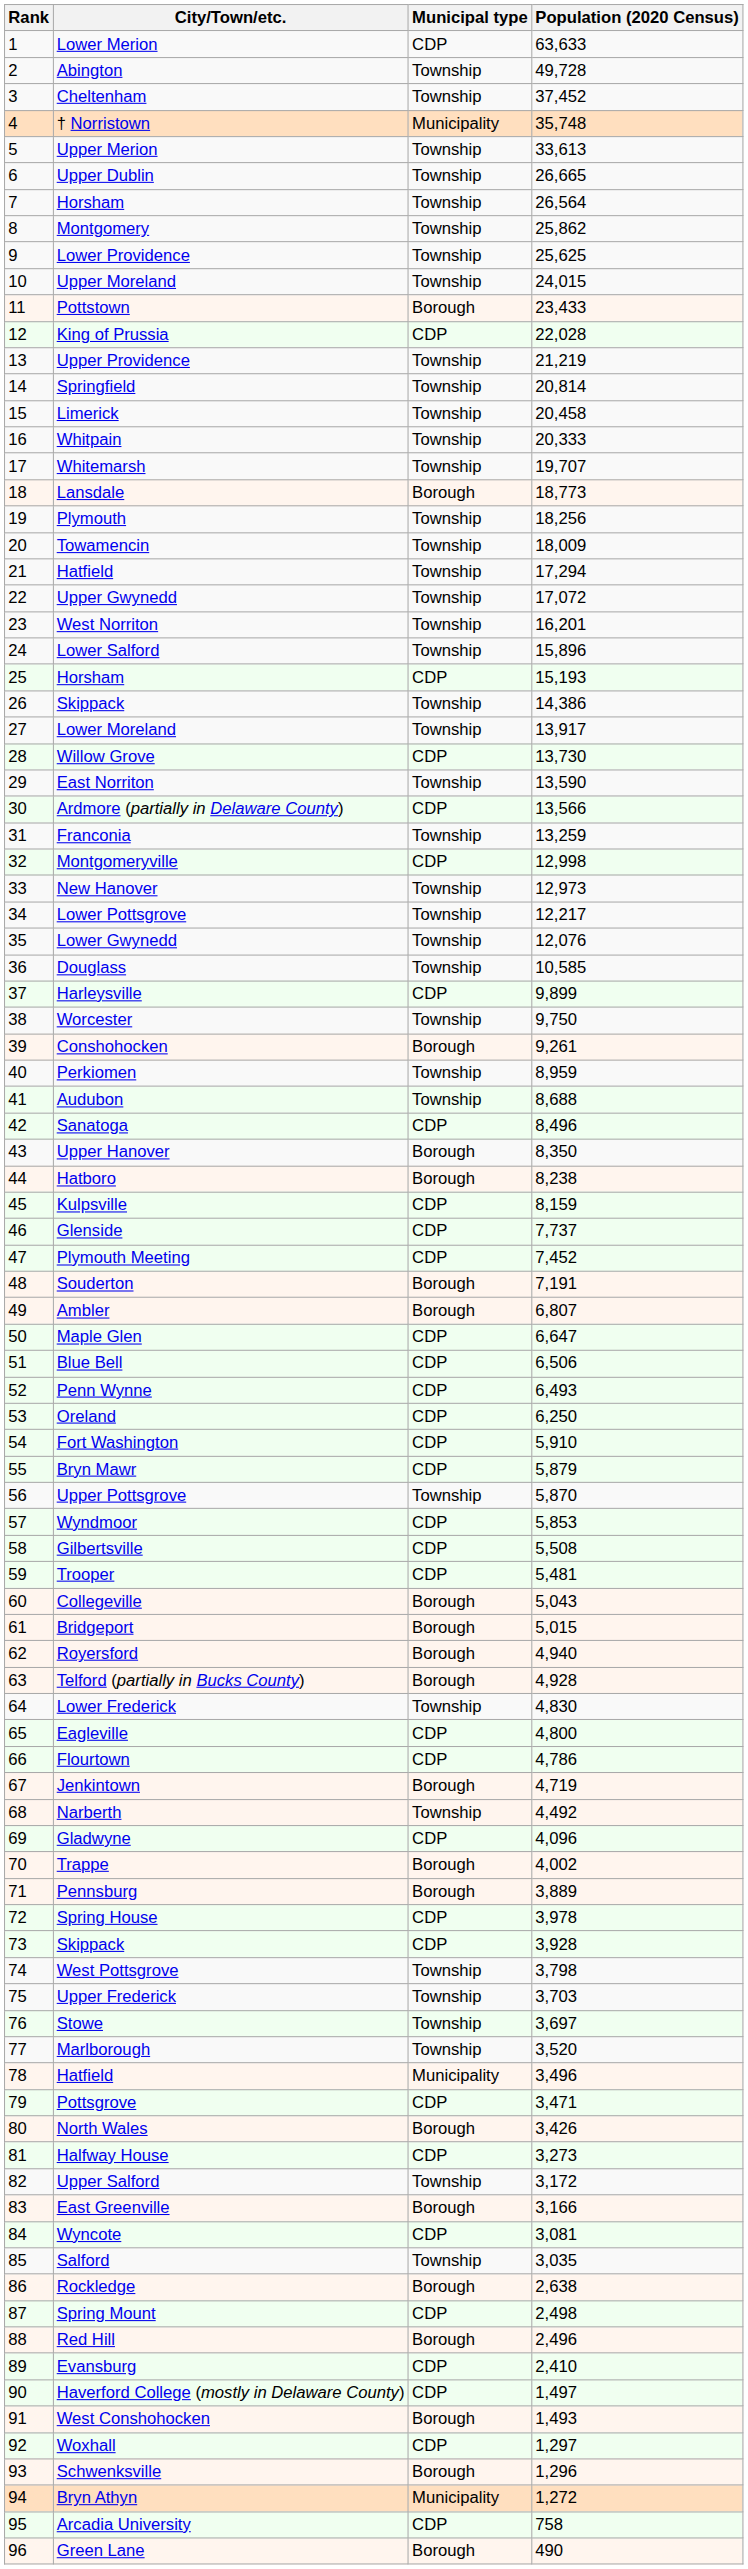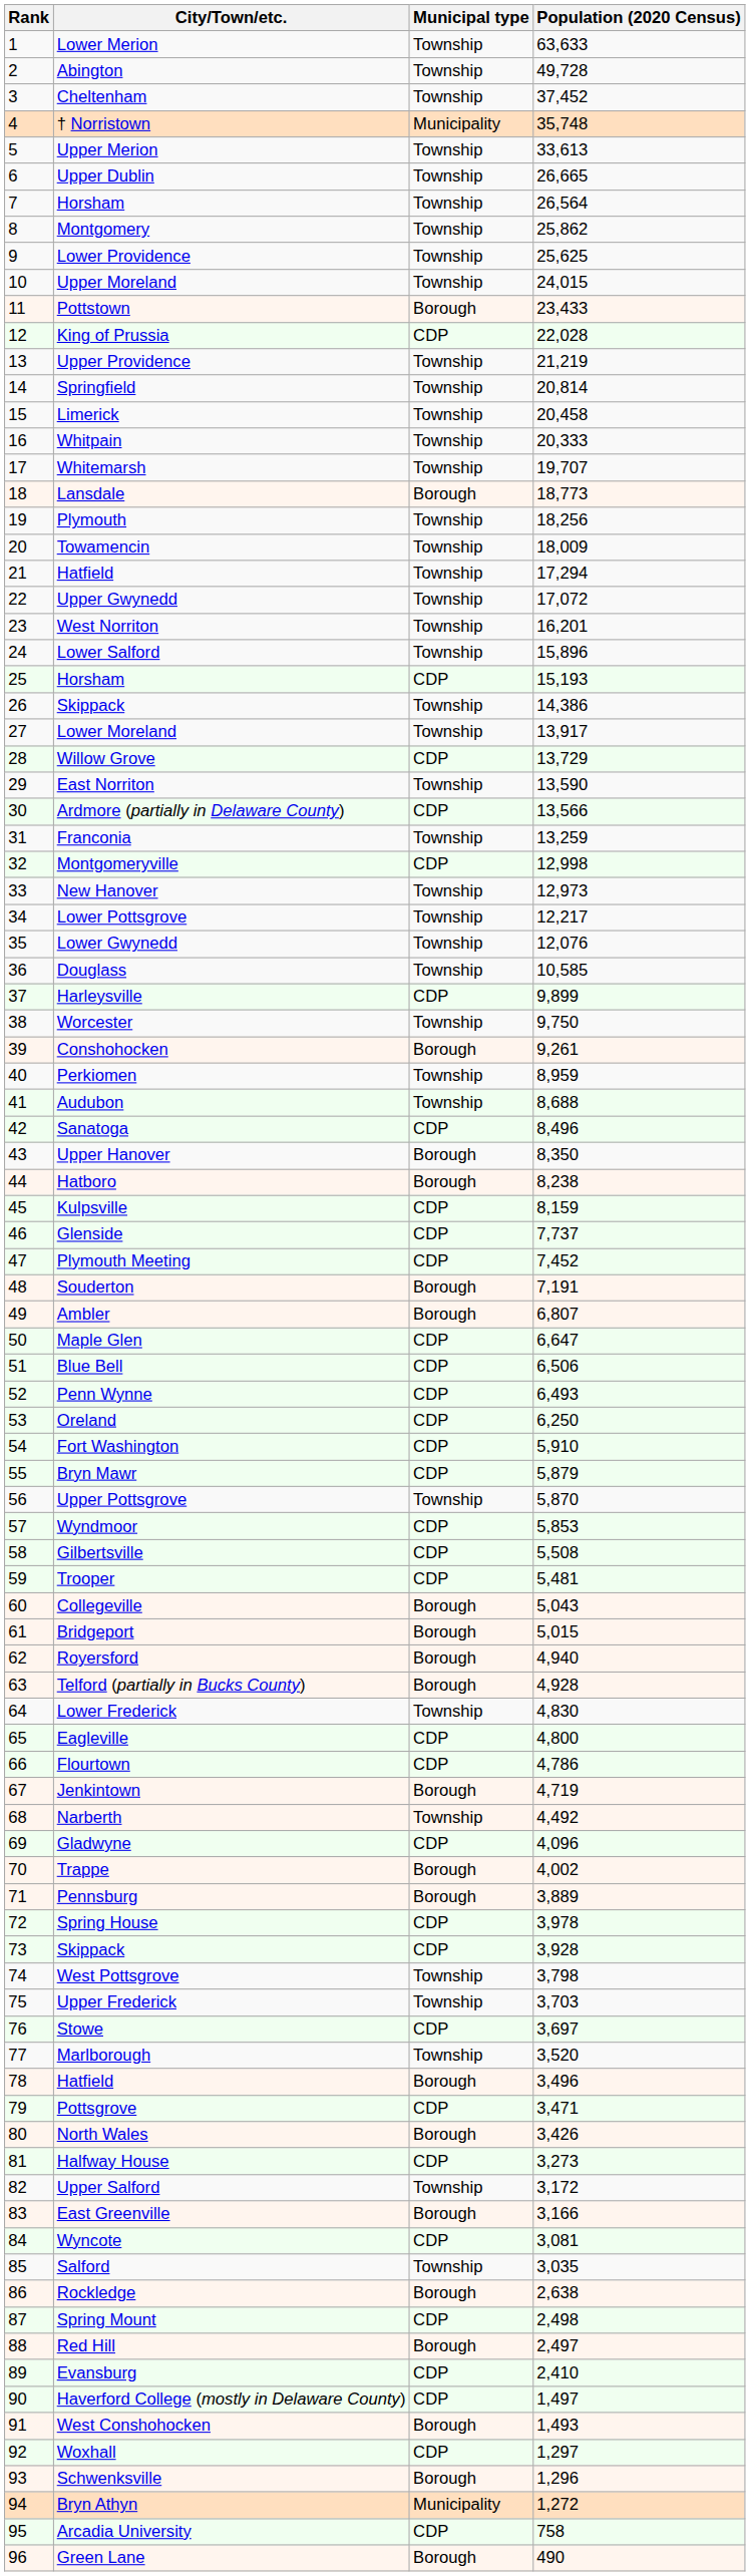 <table class="wikitable sortable">
 <tr>
 <th>Rank</th>
 <th>City/Town/etc.</th>
 <th>Municipal type</th>
 <th>Population (2020 Census)</th>
 </tr>
 <tr>
 <td>1</td>
 <td><a href='#'>Lower Merion</a></td>
-<td>CDP</td>
+<td>Township</td>
 <td>63,633</td>
 </tr>
 <tr>
 <td>2</td>
 <td><a href='#'>Abington</a></td>
 <td>Township</td>
 <td>49,728</td>
 </tr>
 <tr>
 <td>3</td>
 <td><a href='#'>Cheltenham</a></td>
 <td>Township</td>
 <td>37,452</td>
 </tr>
 <tr style="background-color:#FFDFBF;">
 <td>4</td>
 <td>† <a href='#'>Norristown</a></td>
 <td>Municipality</td>
 <td>35,748</td>
 </tr>
 <tr>
 <td>5</td>
 <td><a href='#'>Upper Merion</a></td>
 <td>Township</td>
 <td>33,613</td>
 </tr>
 <tr>
 <td>6</td>
 <td><a href='#'>Upper Dublin</a></td>
 <td>Township</td>
 <td>26,665</td>
 </tr>
 <tr>
 <td>7</td>
 <td><a href='#'>Horsham</a></td>
 <td>Township</td>
 <td>26,564</td>
 </tr>
 <tr>
 <td>8</td>
 <td><a href='#'>Montgomery</a></td>
 <td>Township</td>
 <td>25,862</td>
 </tr>
 <tr>
 <td>9</td>
 <td><a href='#'>Lower Providence</a></td>
 <td>Township</td>
 <td>25,625</td>
 </tr>
 <tr>
 <td>10</td>
 <td><a href='#'>Upper Moreland</a></td>
 <td>Township</td>
 <td>24,015</td>
 </tr>
 <tr style="background-color:#FFF5EE;">
 <td>11</td>
 <td><a href='#'>Pottstown</a></td>
 <td>Borough</td>
 <td>23,433</td>
 </tr>
 <tr style="background-color:#F0FFF0;">
 <td>12</td>
 <td><a href='#'>King of Prussia</a></td>
 <td>CDP</td>
 <td>22,028</td>
 </tr>
 <tr>
 <td>13</td>
 <td><a href='#'>Upper Providence</a></td>
 <td>Township</td>
 <td>21,219</td>
 </tr>
 <tr>
 <td>14</td>
 <td><a href='#'>Springfield</a></td>
 <td>Township</td>
 <td>20,814</td>
 </tr>
 <tr>
 <td>15</td>
 <td><a href='#'>Limerick</a></td>
 <td>Township</td>
 <td>20,458</td>
 </tr>
 <tr>
 <td>16</td>
 <td><a href='#'>Whitpain</a></td>
 <td>Township</td>
 <td>20,333</td>
 </tr>
 <tr>
 <td>17</td>
 <td><a href='#'>Whitemarsh</a></td>
 <td>Township</td>
 <td>19,707</td>
 </tr>
 <tr style="background-color:#FFF5EE;">
 <td>18</td>
 <td><a href='#'>Lansdale</a></td>
 <td>Borough</td>
 <td>18,773</td>
 </tr>
 <tr>
 <td>19</td>
 <td><a href='#'>Plymouth</a></td>
 <td>Township</td>
 <td>18,256</td>
 </tr>
 <tr>
 <td>20</td>
 <td><a href='#'>Towamencin</a></td>
 <td>Township</td>
 <td>18,009</td>
 </tr>
 <tr>
 <td>21</td>
 <td><a href='#'>Hatfield</a></td>
 <td>Township</td>
 <td>17,294</td>
 </tr>
 <tr>
 <td>22</td>
 <td><a href='#'>Upper Gwynedd</a></td>
 <td>Township</td>
 <td>17,072</td>
 </tr>
 <tr>
 <td>23</td>
 <td><a href='#'>West Norriton</a></td>
 <td>Township</td>
 <td>16,201</td>
 </tr>
 <tr>
 <td>24</td>
 <td><a href='#'>Lower Salford</a></td>
 <td>Township</td>
 <td>15,896</td>
 </tr>
 <tr style="background-color:#F0FFF0;">
 <td>25</td>
 <td><a href='#'>Horsham</a></td>
 <td>CDP</td>
 <td>15,193</td>
 </tr>
 <tr>
 <td>26</td>
 <td><a href='#'>Skippack</a></td>
 <td>Township</td>
 <td>14,386</td>
 </tr>
 <tr>
 <td>27</td>
 <td><a href='#'>Lower Moreland</a></td>
 <td>Township</td>
 <td>13,917</td>
 </tr>
 <tr style="background-color:#F0FFF0;">
 <td>28</td>
 <td><a href='#'>Willow Grove</a></td>
 <td>CDP</td>
-<td>13,730</td>
+<td>13,729</td>
 </tr>
 <tr>
 <td>29</td>
 <td><a href='#'>East Norriton</a></td>
 <td>Township</td>
 <td>13,590</td>
 </tr>
 <tr style="background-color:#F0FFF0;">
 <td>30</td>
 <td><a href='#'>Ardmore</a> (<em>partially in <a href='#'>Delaware County</a></em>)</td>
 <td>CDP</td>
 <td>13,566</td>
 </tr>
 <tr>
 <td>31</td>
 <td><a href='#'>Franconia</a></td>
 <td>Township</td>
 <td>13,259</td>
 </tr>
 <tr style="background-color:#F0FFF0;">
 <td>32</td>
 <td><a href='#'>Montgomeryville</a></td>
 <td>CDP</td>
 <td>12,998</td>
 </tr>
 <tr>
 <td>33</td>
 <td><a href='#'>New Hanover</a></td>
 <td>Township</td>
 <td>12,973</td>
 </tr>
 <tr>
 <td>34</td>
 <td><a href='#'>Lower Pottsgrove</a></td>
 <td>Township</td>
 <td>12,217</td>
 </tr>
 <tr>
 <td>35</td>
 <td><a href='#'>Lower Gwynedd</a></td>
 <td>Township</td>
 <td>12,076</td>
 </tr>
 <tr>
 <td>36</td>
 <td><a href='#'>Douglass</a></td>
 <td>Township</td>
 <td>10,585</td>
 </tr>
 <tr style="background-color:#F0FFF0;">
 <td>37</td>
 <td><a href='#'>Harleysville</a></td>
 <td>CDP</td>
 <td>9,899</td>
 </tr>
 <tr>
 <td>38</td>
 <td><a href='#'>Worcester</a></td>
 <td>Township</td>
 <td>9,750</td>
 </tr>
 <tr style="background-color:#FFF5EE;">
 <td>39</td>
 <td><a href='#'>Conshohocken</a></td>
 <td>Borough</td>
 <td>9,261</td>
 </tr>
 <tr>
 <td>40</td>
 <td><a href='#'>Perkiomen</a></td>
 <td>Township</td>
 <td>8,959</td>
 </tr>
 <tr style="background-color:#F0FFF0;">
 <td>41</td>
 <td><a href='#'>Audubon</a></td>
 <td>Township</td>
 <td>8,688</td>
 </tr>
 <tr style="background-color:#F0FFF0;">
 <td>42</td>
 <td><a href='#'>Sanatoga</a></td>
 <td>CDP</td>
 <td>8,496</td>
 </tr>
 <tr>
 <td>43</td>
 <td><a href='#'>Upper Hanover</a></td>
 <td>Borough</td>
 <td>8,350</td>
 </tr>
 <tr style="background-color:#FFF5EE;">
 <td>44</td>
 <td><a href='#'>Hatboro</a></td>
 <td>Borough</td>
 <td>8,238</td>
 </tr>
 <tr style="background-color:#F0FFF0;">
 <td>45</td>
 <td><a href='#'>Kulpsville</a></td>
 <td>CDP</td>
 <td>8,159</td>
 </tr>
 <tr style="background-color:#F0FFF0;">
 <td>46</td>
 <td><a href='#'>Glenside</a></td>
 <td>CDP</td>
 <td>7,737</td>
 </tr>
 <tr style="background-color:#F0FFF0;">
 <td>47</td>
 <td><a href='#'>Plymouth Meeting</a></td>
 <td>CDP</td>
 <td>7,452</td>
 </tr>
 <tr style="background-color:#FFF5EE;">
 <td>48</td>
 <td><a href='#'>Souderton</a></td>
 <td>Borough</td>
 <td>7,191</td>
 </tr>
 <tr style="background-color:#FFF5EE;">
 <td>49</td>
 <td><a href='#'>Ambler</a></td>
 <td>Borough</td>
 <td>6,807</td>
 </tr>
 <tr style="background-color:#F0FFF0;">
 <td>50</td>
 <td><a href='#'>Maple Glen</a></td>
 <td>CDP</td>
 <td>6,647</td>
 </tr>
 <tr style="background-color:#F0FFF0;">
 <td>51</td>
 <td><a href='#'>Blue Bell</a></td>
 <td>CDP</td>
 <td>6,506</td>
 </tr>
 <tr style="background-color:#F0FFF0;">
 <td>52</td>
 <td><a href='#'>Penn Wynne</a></td>
 <td>CDP</td>
 <td>6,493</td>
 </tr>
 <tr style="background-color:#F0FFF0;">
 <td>53</td>
 <td><a href='#'>Oreland</a></td>
 <td>CDP</td>
 <td>6,250</td>
 </tr>
 <tr style="background-color:#F0FFF0;">
 <td>54</td>
 <td><a href='#'>Fort Washington</a></td>
 <td>CDP</td>
 <td>5,910</td>
 </tr>
 <tr style="background-color:#F0FFF0;">
 <td>55</td>
 <td><a href='#'>Bryn Mawr</a></td>
 <td>CDP</td>
 <td>5,879</td>
 </tr>
 <tr>
 <td>56</td>
 <td><a href='#'>Upper Pottsgrove</a></td>
 <td>Township</td>
 <td>5,870</td>
 </tr>
 <tr style="background-color:#F0FFF0;">
 <td>57</td>
 <td><a href='#'>Wyndmoor</a></td>
 <td>CDP</td>
 <td>5,853</td>
 </tr>
 <tr style="background-color:#F0FFF0;">
 <td>58</td>
 <td><a href='#'>Gilbertsville</a></td>
 <td>CDP</td>
 <td>5,508</td>
 </tr>
 <tr style="background-color:#F0FFF0;">
 <td>59</td>
 <td><a href='#'>Trooper</a></td>
 <td>CDP</td>
 <td>5,481</td>
 </tr>
 <tr style="background-color:#FFF5EE;">
 <td>60</td>
 <td><a href='#'>Collegeville</a></td>
 <td>Borough</td>
 <td>5,043</td>
 </tr>
 <tr style="background-color:#FFF5EE;">
 <td>61</td>
 <td><a href='#'>Bridgeport</a></td>
 <td>Borough</td>
 <td>5,015</td>
 </tr>
 <tr style="background-color:#FFF5EE;">
 <td>62</td>
 <td><a href='#'>Royersford</a></td>
 <td>Borough</td>
 <td>4,940</td>
 </tr>
 <tr style="background-color:#FFF5EE;">
 <td>63</td>
 <td><a href='#'>Telford</a> (<em>partially in <a href='#'>Bucks County</a></em>)</td>
 <td>Borough</td>
 <td>4,928</td>
 </tr>
 <tr>
 <td>64</td>
 <td><a href='#'>Lower Frederick</a></td>
 <td>Township</td>
 <td>4,830</td>
 </tr>
 <tr style="background-color:#F0FFF0;">
 <td>65</td>
 <td><a href='#'>Eagleville</a></td>
 <td>CDP</td>
 <td>4,800</td>
 </tr>
 <tr style="background-color:#F0FFF0;">
 <td>66</td>
 <td><a href='#'>Flourtown</a></td>
 <td>CDP</td>
 <td>4,786</td>
 </tr>
 <tr style="background-color:#FFF5EE;">
 <td>67</td>
 <td><a href='#'>Jenkintown</a></td>
 <td>Borough</td>
 <td>4,719</td>
 </tr>
 <tr style="background-color:#FFF5EE;">
 <td>68</td>
 <td><a href='#'>Narberth</a></td>
 <td>Township</td>
 <td>4,492</td>
 </tr>
 <tr style="background-color:#F0FFF0;">
 <td>69</td>
 <td><a href='#'>Gladwyne</a></td>
 <td>CDP</td>
 <td>4,096</td>
 </tr>
 <tr style="background-color:#FFF5EE;">
 <td>70</td>
 <td><a href='#'>Trappe</a></td>
 <td>Borough</td>
 <td>4,002</td>
 </tr>
 <tr style="background-color:#FFF5EE;">
 <td>71</td>
 <td><a href='#'>Pennsburg</a></td>
 <td>Borough</td>
 <td>3,889</td>
 </tr>
 <tr style="background-color:#F0FFF0;">
 <td>72</td>
 <td><a href='#'>Spring House</a></td>
 <td>CDP</td>
 <td>3,978</td>
 </tr>
 <tr style="background-color:#F0FFF0;">
 <td>73</td>
 <td><a href='#'>Skippack</a></td>
 <td>CDP</td>
 <td>3,928</td>
 </tr>
 <tr>
 <td>74</td>
 <td><a href='#'>West Pottsgrove</a></td>
 <td>Township</td>
 <td>3,798</td>
 </tr>
 <tr>
 <td>75</td>
 <td><a href='#'>Upper Frederick</a></td>
 <td>Township</td>
 <td>3,703</td>
 </tr>
 <tr style="background-color:#F0FFF0;">
 <td>76</td>
 <td><a href='#'>Stowe</a></td>
-<td>Township</td>
+<td>CDP</td>
 <td>3,697</td>
 </tr>
 <tr>
 <td>77</td>
 <td><a href='#'>Marlborough</a></td>
 <td>Township</td>
 <td>3,520</td>
 </tr>
 <tr style="background-color:#FFF5EE;">
 <td>78</td>
 <td><a href='#'>Hatfield</a></td>
-<td>Municipality</td>
+<td>Borough</td>
 <td>3,496</td>
 </tr>
 <tr style="background-color:#F0FFF0;">
 <td>79</td>
 <td><a href='#'>Pottsgrove</a></td>
 <td>CDP</td>
 <td>3,471</td>
 </tr>
 <tr style="background-color:#FFF5EE;">
 <td>80</td>
 <td><a href='#'>North Wales</a></td>
 <td>Borough</td>
 <td>3,426</td>
 </tr>
 <tr style="background-color:#F0FFF0;">
 <td>81</td>
 <td><a href='#'>Halfway House</a></td>
 <td>CDP</td>
 <td>3,273</td>
 </tr>
 <tr>
 <td>82</td>
 <td><a href='#'>Upper Salford</a></td>
 <td>Township</td>
 <td>3,172</td>
 </tr>
 <tr style="background-color:#FFF5EE;">
 <td>83</td>
 <td><a href='#'>East Greenville</a></td>
 <td>Borough</td>
 <td>3,166</td>
 </tr>
 <tr style="background-color:#F0FFF0;">
 <td>84</td>
 <td><a href='#'>Wyncote</a></td>
 <td>CDP</td>
 <td>3,081</td>
 </tr>
 <tr>
 <td>85</td>
 <td><a href='#'>Salford</a></td>
 <td>Township</td>
 <td>3,035</td>
 </tr>
 <tr style="background-color:#FFF5EE;">
 <td>86</td>
 <td><a href='#'>Rockledge</a></td>
 <td>Borough</td>
 <td>2,638</td>
 </tr>
 <tr style="background-color:#F0FFF0;">
 <td>87</td>
 <td><a href='#'>Spring Mount</a></td>
 <td>CDP</td>
 <td>2,498</td>
 </tr>
 <tr style="background-color:#FFF5EE;">
 <td>88</td>
 <td><a href='#'>Red Hill</a></td>
 <td>Borough</td>
-<td>2,496</td>
+<td>2,497</td>
 </tr>
 <tr style="background-color:#F0FFF0;">
 <td>89</td>
 <td><a href='#'>Evansburg</a></td>
 <td>CDP</td>
 <td>2,410</td>
 </tr>
 <tr style="background-color:#F0FFF0;">
 <td>90</td>
 <td><a href='#'>Haverford College</a> (<em>mostly in Delaware County</em>)</td>
 <td>CDP</td>
 <td>1,497</td>
 </tr>
 <tr style="background-color:#FFF5EE;">
 <td>91</td>
 <td><a href='#'>West Conshohocken</a></td>
 <td>Borough</td>
 <td>1,493</td>
 </tr>
 <tr style="background-color:#F0FFF0;">
 <td>92</td>
 <td><a href='#'>Woxhall</a></td>
 <td>CDP</td>
 <td>1,297</td>
 </tr>
 <tr style="background-color:#FFF5EE;">
 <td>93</td>
 <td><a href='#'>Schwenksville</a></td>
 <td>Borough</td>
 <td>1,296</td>
 </tr>
 <tr style="background-color:#FFDFBF;">
 <td>94</td>
 <td><a href='#'>Bryn Athyn</a></td>
 <td>Municipality</td>
 <td>1,272</td>
 </tr>
 <tr style="background-color:#F0FFF0;">
 <td>95</td>
 <td><a href='#'>Arcadia University</a></td>
 <td>CDP</td>
 <td>758</td>
 </tr>
 <tr style="background-color:#FFF5EE;">
 <td>96</td>
 <td><a href='#'>Green Lane</a></td>
 <td>Borough</td>
 <td>490</td>
 </tr>
 </table>
